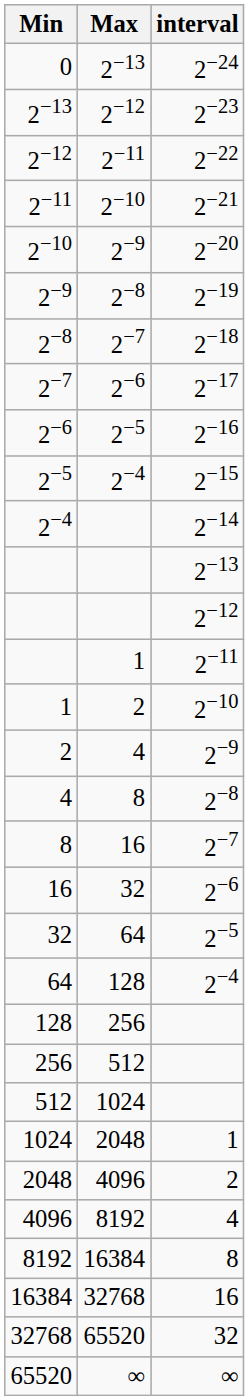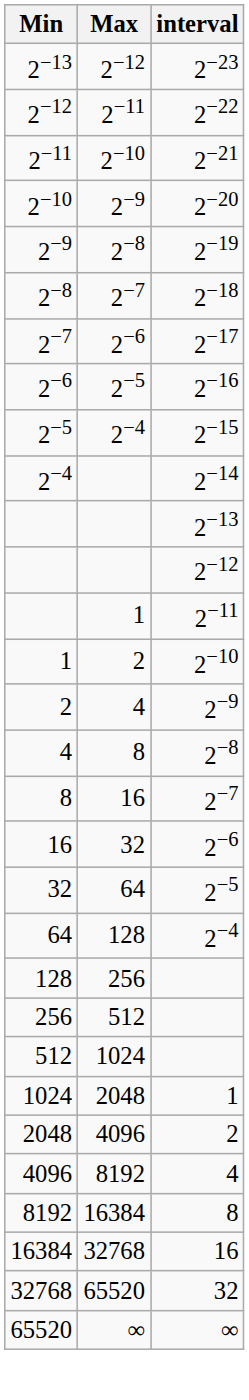 <table class="wikitable" style="text-align:right">
 <tr>
 <th>Min</th>
 <th>Max</th>
 <th>interval</th>
-</tr>
-<tr>
-<td>0</td>
-<td>2<sup>−13</sup></td>
-<td>2<sup>−24</sup></td>
 </tr>
 <tr>
 <td>2<sup>−13</sup></td>
 <td>2<sup>−12</sup></td>
 <td>2<sup>−23</sup></td>
 </tr>
 <tr>
 <td>2<sup>−12</sup></td>
 <td>2<sup>−11</sup></td>
 <td>2<sup>−22</sup></td>
 </tr>
 <tr>
 <td>2<sup>−11</sup></td>
 <td>2<sup>−10</sup></td>
 <td>2<sup>−21</sup></td>
 </tr>
 <tr>
 <td>2<sup>−10</sup></td>
 <td>2<sup>−9</sup></td>
 <td>2<sup>−20</sup></td>
 </tr>
 <tr>
 <td>2<sup>−9</sup></td>
 <td>2<sup>−8</sup></td>
 <td>2<sup>−19</sup></td>
 </tr>
 <tr>
 <td>2<sup>−8</sup></td>
 <td>2<sup>−7</sup></td>
 <td>2<sup>−18</sup></td>
 </tr>
 <tr>
 <td>2<sup>−7</sup></td>
 <td>2<sup>−6</sup></td>
 <td>2<sup>−17</sup></td>
 </tr>
 <tr>
 <td>2<sup>−6</sup></td>
 <td>2<sup>−5</sup></td>
 <td>2<sup>−16</sup></td>
 </tr>
 <tr>
 <td>2<sup>−5</sup></td>
 <td>2<sup>−4</sup></td>
 <td>2<sup>−15</sup></td>
 </tr>
 <tr>
 <td>2<sup>−4</sup></td>
 <td></td>
 <td>2<sup>−14</sup></td>
 </tr>
 <tr>
 <td></td>
 <td></td>
 <td>2<sup>−13</sup></td>
 </tr>
 <tr>
 <td></td>
 <td></td>
 <td>2<sup>−12</sup></td>
 </tr>
 <tr>
 <td></td>
 <td>1</td>
 <td>2<sup>−11</sup></td>
 </tr>
 <tr>
 <td>1</td>
 <td>2</td>
 <td>2<sup>−10</sup></td>
 </tr>
 <tr>
 <td>2</td>
 <td>4</td>
 <td>2<sup>−9</sup></td>
 </tr>
 <tr>
 <td>4</td>
 <td>8</td>
 <td>2<sup>−8</sup></td>
 </tr>
 <tr>
 <td>8</td>
 <td>16</td>
 <td>2<sup>−7</sup></td>
 </tr>
 <tr>
 <td>16</td>
 <td>32</td>
 <td>2<sup>−6</sup></td>
 </tr>
 <tr>
 <td>32</td>
 <td>64</td>
 <td>2<sup>−5</sup></td>
 </tr>
 <tr>
 <td>64</td>
 <td>128</td>
 <td>2<sup>−4</sup></td>
 </tr>
 <tr>
 <td>128</td>
 <td>256</td>
 <td></td>
 </tr>
 <tr>
 <td>256</td>
 <td>512</td>
 <td></td>
 </tr>
 <tr>
 <td>512</td>
 <td>1024</td>
 <td></td>
 </tr>
 <tr>
 <td>1024</td>
 <td>2048</td>
 <td>1</td>
 </tr>
 <tr>
 <td>2048</td>
 <td>4096</td>
 <td>2</td>
 </tr>
 <tr>
 <td>4096</td>
 <td>8192</td>
 <td>4</td>
 </tr>
 <tr>
 <td>8192</td>
 <td>16384</td>
 <td>8</td>
 </tr>
 <tr>
 <td>16384</td>
 <td>32768</td>
 <td>16</td>
 </tr>
 <tr>
 <td>32768</td>
 <td>65520</td>
 <td>32</td>
 </tr>
 <tr>
 <td>65520</td>
 <td>∞</td>
 <td>∞</td>
 </tr>
 </table>
